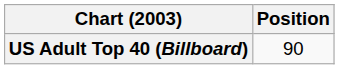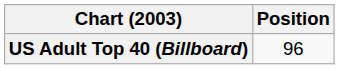 <table class="wikitable plainrowheaders" style="text-align:center">
 <tr>
 <th>Chart (2003)</th>
 <th>Position</th>
 </tr>
 <tr>
 <th scope="row">US Adult Top 40 (<em>Billboard</em>)</th>
-<td>90</td>
+<td>96</td>
 </tr>
 </table>
